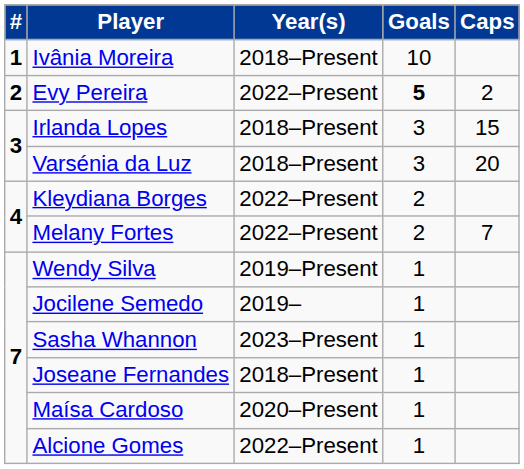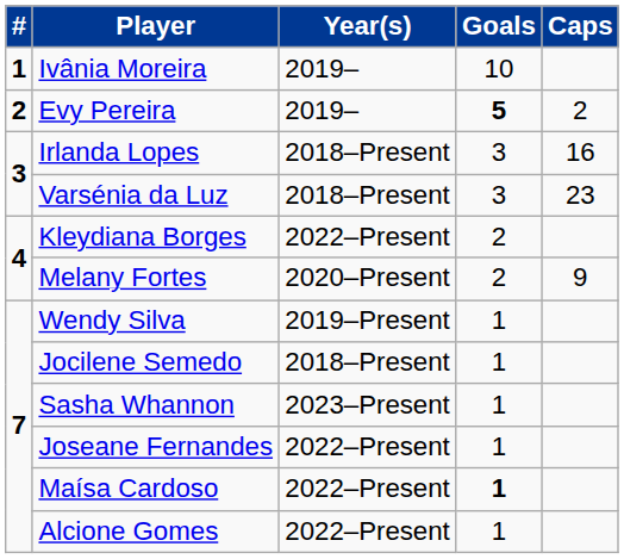 <table class="wikitable sortable">
 <tr>
 <th style="background:#003893;color:white">#</th>
 <th style="background:#003893;color:white">Player</th>
 <th style="background:#003893;color:white">Year(s)</th>
 <th style="background:#003893;color:white">Goals</th>
 <th style="background:#003893;color:white">Caps</th>
 </tr>
 <tr>
 <td align=center><strong>1</strong></td>
 <td><a href='#'>Ivânia Moreira</a></td>
-<td>2018–Present</td>
+<td>2019–</td>
 <td align=center>10</td>
 <td align=center></td>
 </tr>
 <tr>
 <td align=center><strong>2</strong></td>
 <td><a href='#'>Evy Pereira</a></td>
-<td>2022–Present</td>
+<td>2019–</td>
 <td align=center><strong>5</strong></td>
 <td align=center>2</td>
 </tr>
 <tr>
 <td align=center rowspan=2><strong>3</strong></td>
 <td><a href='#'>Irlanda Lopes</a></td>
 <td>2018–Present</td>
 <td align=center>3</td>
-<td align=center>15</td>
+<td align=center>16</td>
 </tr>
 <tr>
 <td><a href='#'>Varsénia da Luz</a></td>
 <td>2018–Present</td>
 <td align=center>3</td>
-<td align=center>20</td>
+<td align=center>23</td>
 </tr>
 <tr>
 <td align=center rowspan=2><strong>4</strong></td>
 <td><a href='#'>Kleydiana Borges</a></td>
 <td>2022–Present</td>
 <td align=center>2</td>
 <td align=center></td>
 </tr>
 <tr>
 <td><a href='#'>Melany Fortes</a></td>
-<td>2022–Present</td>
+<td>2020–Present</td>
 <td align=center>2</td>
-<td align=center>7</td>
+<td align=center>9</td>
 </tr>
 <tr>
 <td align=center rowspan="6"><strong>7</strong></td>
 <td><a href='#'>Wendy Silva</a></td>
 <td>2019–Present</td>
 <td align=center>1</td>
 <td align=center></td>
 </tr>
 <tr>
 <td><a href='#'>Jocilene Semedo</a></td>
-<td>2019–</td>
+<td>2018–Present</td>
 <td align=center>1</td>
 <td align=center></td>
 </tr>
 <tr>
 <td><a href='#'>Sasha Whannon</a></td>
 <td>2023–Present</td>
 <td align=center>1</td>
 <td align=center></td>
 </tr>
 <tr>
 <td><a href='#'>Joseane Fernandes</a></td>
-<td>2018–Present</td>
+<td>2022–Present</td>
 <td align=center>1</td>
 <td align=center></td>
 </tr>
 <tr>
 <td><a href='#'>Maísa Cardoso</a></td>
-<td>2020–Present</td>
-<td align=center>1</td>
+<td>2022–Present</td>
+<td align=center><strong>1</strong></td>
 <td align=center></td>
 </tr>
 <tr>
 <td><a href='#'>Alcione Gomes</a></td>
 <td>2022–Present</td>
 <td align=center>1</td>
 <td align=center></td>
 </tr>
 </table>
